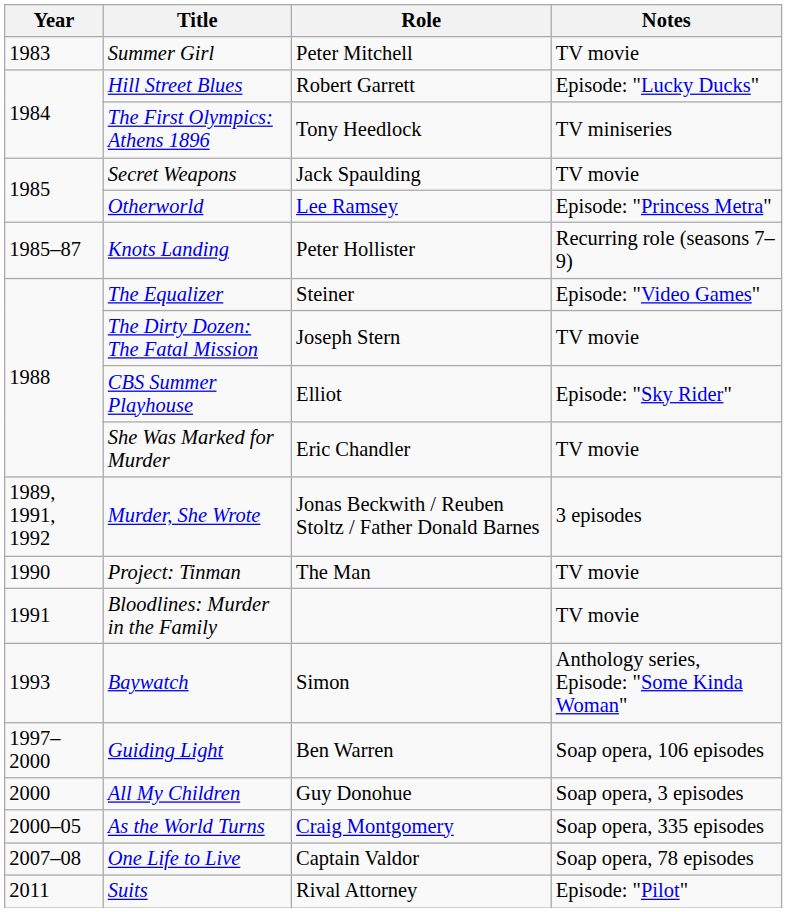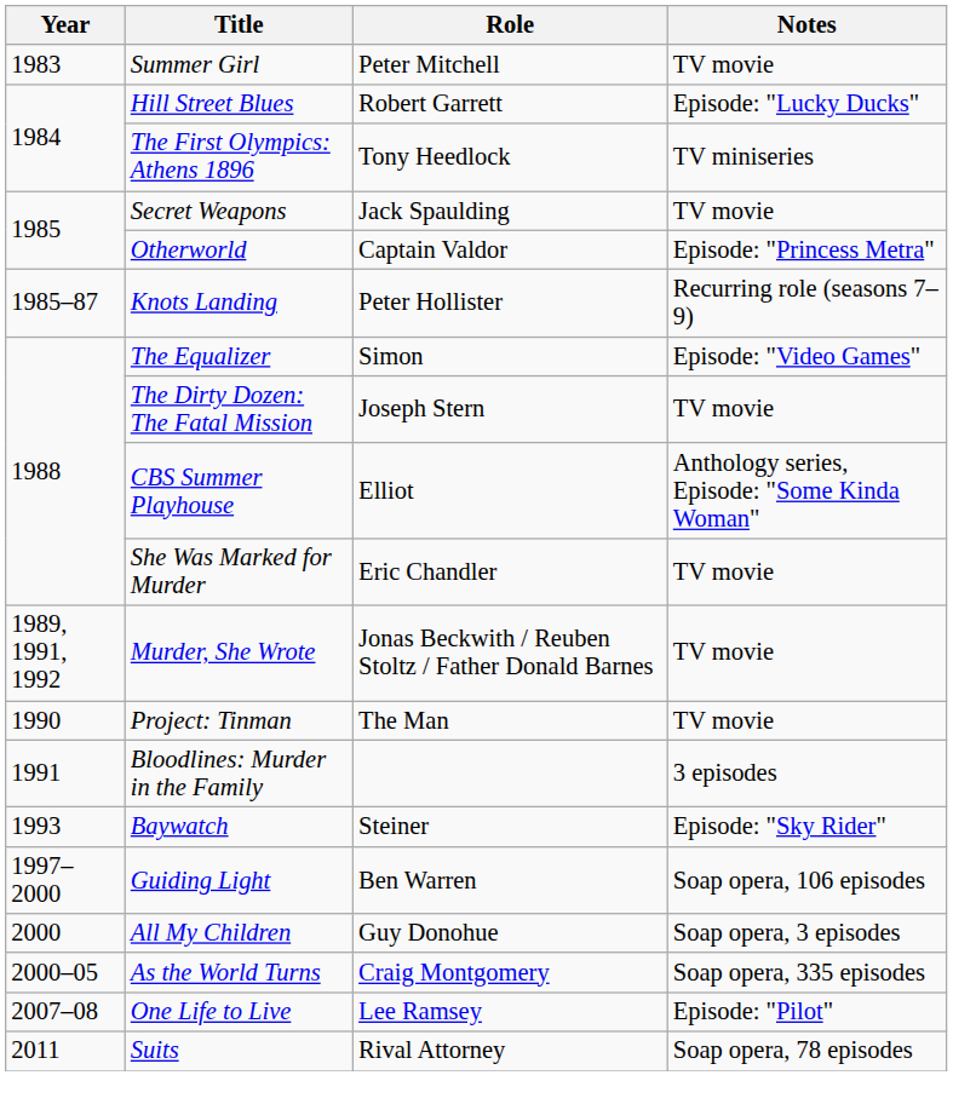 <table class="wikitable sortable">
 <tr>
 <th>Year</th>
 <th>Title</th>
 <th>Role</th>
 <th>Notes</th>
 </tr>
 <tr>
 <td>1983</td>
 <td><em>Summer Girl</em></td>
 <td>Peter Mitchell</td>
 <td>TV movie</td>
 </tr>
 <tr>
 <td rowspan="2">1984</td>
 <td><em><a href='#'>Hill Street Blues</a></em></td>
 <td>Robert Garrett</td>
 <td>Episode: "<a href='#'>Lucky Ducks</a>"</td>
 </tr>
 <tr>
 <td><em><a href='#'>The First Olympics: Athens 1896</a></em></td>
 <td>Tony Heedlock</td>
 <td>TV miniseries</td>
 </tr>
 <tr>
 <td rowspan="2">1985</td>
 <td><em>Secret Weapons</em></td>
 <td>Jack Spaulding</td>
 <td>TV movie</td>
 </tr>
 <tr>
 <td><em><a href='#'>Otherworld</a></em></td>
-<td><a href='#'>Lee Ramsey</a></td>
+<td>Captain Valdor</td>
 <td>Episode: "<a href='#'>Princess Metra</a>"</td>
 </tr>
 <tr>
 <td>1985–87</td>
 <td><em><a href='#'>Knots Landing</a></em></td>
 <td>Peter Hollister</td>
 <td>Recurring role (seasons 7–9)</td>
 </tr>
 <tr>
 <td rowspan="4">1988</td>
 <td><em><a href='#'>The Equalizer</a></em></td>
-<td>Steiner</td>
+<td>Simon</td>
 <td>Episode: "<a href='#'>Video Games</a>"</td>
 </tr>
 <tr>
 <td><em><a href='#'>The Dirty Dozen: The Fatal Mission</a></em></td>
 <td>Joseph Stern</td>
 <td>TV movie</td>
 </tr>
 <tr>
 <td><em><a href='#'>CBS Summer Playhouse</a></em></td>
 <td>Elliot</td>
-<td>Episode: "<a href='#'>Sky Rider</a>"</td>
+<td>Anthology series, Episode: "<a href='#'>Some Kinda Woman</a>"</td>
 </tr>
 <tr>
 <td><em>She Was Marked for Murder</em></td>
 <td>Eric Chandler</td>
 <td>TV movie</td>
 </tr>
 <tr>
 <td>1989, 1991, 1992</td>
 <td><em><a href='#'>Murder, She Wrote</a></em></td>
 <td>Jonas Beckwith / Reuben Stoltz / Father Donald Barnes</td>
-<td>3 episodes</td>
+<td>TV movie</td>
 </tr>
 <tr>
 <td>1990</td>
 <td><em>Project: Tinman</em></td>
 <td>The Man</td>
 <td>TV movie</td>
 </tr>
 <tr>
 <td>1991</td>
 <td><em>Bloodlines: Murder in the Family</em></td>
 <td></td>
-<td>TV movie</td>
+<td>3 episodes</td>
 </tr>
 <tr>
 <td>1993</td>
 <td><em><a href='#'>Baywatch</a></em></td>
-<td>Simon</td>
-<td>Anthology series, Episode: "<a href='#'>Some Kinda Woman</a>"</td>
+<td>Steiner</td>
+<td>Episode: "<a href='#'>Sky Rider</a>"</td>
 </tr>
 <tr>
 <td>1997–2000</td>
 <td><em><a href='#'>Guiding Light</a></em></td>
 <td>Ben Warren</td>
 <td>Soap opera, 106 episodes</td>
 </tr>
 <tr>
 <td>2000</td>
 <td><em><a href='#'>All My Children</a></em></td>
 <td>Guy Donohue</td>
 <td>Soap opera, 3 episodes</td>
 </tr>
 <tr>
 <td>2000–05</td>
 <td><em><a href='#'>As the World Turns</a></em></td>
 <td><a href='#'>Craig Montgomery</a></td>
 <td>Soap opera, 335 episodes</td>
 </tr>
 <tr>
 <td>2007–08</td>
 <td><em><a href='#'>One Life to Live</a></em></td>
-<td>Captain Valdor</td>
-<td>Soap opera, 78 episodes</td>
+<td><a href='#'>Lee Ramsey</a></td>
+<td>Episode: "<a href='#'>Pilot</a>"</td>
 </tr>
 <tr>
 <td>2011</td>
 <td><em><a href='#'>Suits</a></em></td>
 <td>Rival Attorney</td>
-<td>Episode: "<a href='#'>Pilot</a>"</td>
+<td>Soap opera, 78 episodes</td>
 </tr>
 <tr>
 </tr>
 </table>
